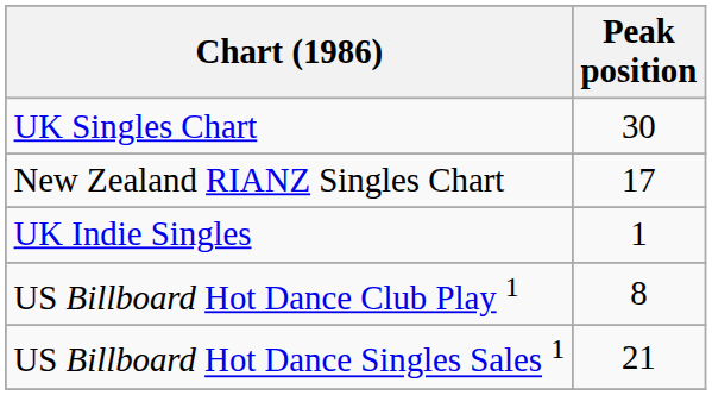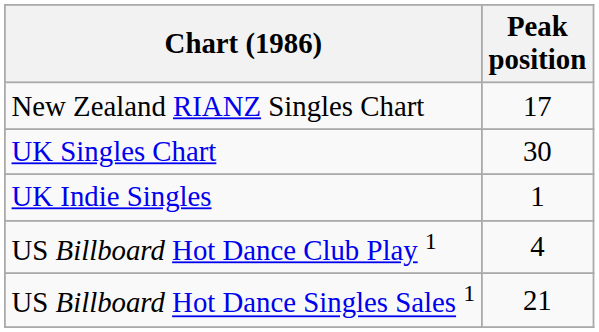 <table class="wikitable sortable">
 <tr>
 <th>Chart (1986)</th>
 <th>Peak<br>position</th>
 </tr>
 <tr>
+<td align="left">New Zealand <a href='#'>RIANZ</a> Singles Chart</td>
+<td align="center">17</td>
+</tr>
+<tr>
 <td align="left"><a href='#'>UK Singles Chart</a></td>
 <td align="center">30</td>
-</tr>
-<tr>
-<td align="left">New Zealand <a href='#'>RIANZ</a> Singles Chart</td>
-<td align="center">17</td>
 </tr>
 <tr>
 <td align="left"><a href='#'>UK Indie Singles</a></td>
 <td align="center">1</td>
 </tr>
 <tr>
 <td align="left">US <em>Billboard</em> <a href='#'>Hot Dance Club Play</a> <sup>1</sup></td>
-<td align="center">8</td>
+<td align="center">4</td>
 </tr>
 <tr>
 <td align="left">US <em>Billboard</em> <a href='#'>Hot Dance Singles Sales</a> <sup>1</sup></td>
 <td align="center">21</td>
 </tr>
 </table>
